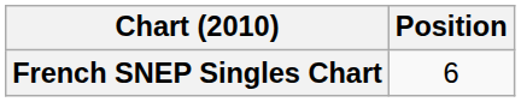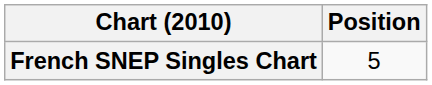 <table class="wikitable plainrowheaders" style="text-align:center">
 <tr>
 <th scope="col">Chart (2010)</th>
 <th scope="col">Position</th>
 </tr>
 <tr>
 <th scope="row">French SNEP Singles Chart</th>
-<td>6</td>
+<td>5</td>
 </tr>
 </table>
